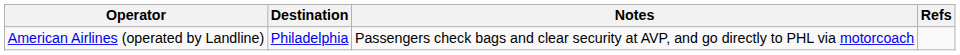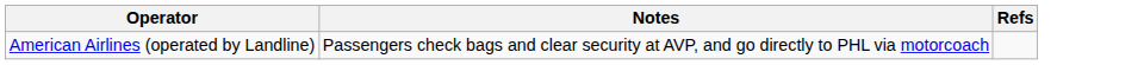 <table class="wikitable">
 <tr>
 <th> Operator</th>
-<th>Destination</th>
 <th>Notes</th>
 <th>Refs</th>
 </tr>
 <tr>
 <td><a href='#'>American Airlines</a> (operated by Landline)</td>
-<td><a href='#'>Philadelphia</a></td>
 <td>Passengers check bags and clear security at AVP, and go directly to PHL via <a href='#'>motorcoach</a></td>
 <td></td>
 </tr>
 </table>
